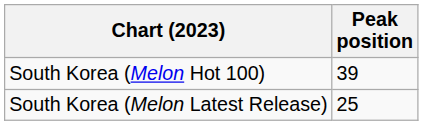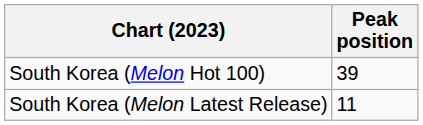 <table class="wikitable">
 <tr>
 <th>Chart (2023)</th>
 <th>Peak<br>position</th>
 </tr>
 <tr>
 <td>South Korea (<em><a href='#'>Melon</a></em> Hot 100)</td>
 <td>39</td>
 </tr>
 <tr>
 <td>South Korea (<em>Melon</em> Latest Release)</td>
-<td>25</td>
+<td>11</td>
 </tr>
 </table>
